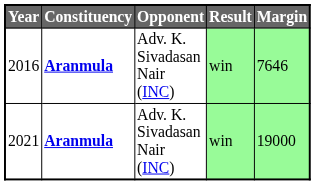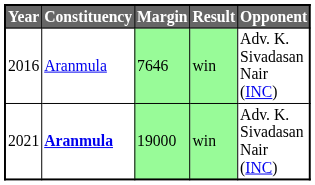 <table width="45%" cellpadding="2" cellspacing="0" border="1" style="border-collapse: collapse; border: 2px #000000 solid" style="font-size: 94%;">
 <tr>
 <th style="background-color:#666666; color:white">Year</th>
 <th style="background-color:#666666; color:white">Constituency</th>
+<th style="background-color:#666666; color:white">Margin</th>
+<th style="background-color:#666666; color:white">Result</th>
 <th style="background-color:#666666; color:white">Opponent</th>
-<th style="background-color:#666666; color:white">Result</th>
-<th style="background-color:#666666; color:white">Margin</th>
 </tr>
 <tr --->
 <td>2016</td>
-<td><strong><a href='#'>Aranmula</a></strong></td>
+<td><a href='#'>Aranmula</a></td>
+<td style="background: #98FB98;">7646</td>
+<td style="background: #98FB98;">win</td>
 <td>Adv. K. Sivadasan Nair (<a href='#'>INC</a>)</td>
-<td style="background: #98FB98;">win</td>
-<td style="background: #98FB98;">7646</td>
 </tr>
 <tr --->
 <td>2021</td>
 <td><strong><a href='#'>Aranmula</a></strong></td>
+<td style="background: #98FB98;">19000</td>
+<td style="background: #98FB98;">win</td>
 <td>Adv. K. Sivadasan Nair (<a href='#'>INC</a>)</td>
-<td style="background: #98FB98;">win</td>
-<td style="background: #98FB98;">19000</td>
 </tr>
 </table>
